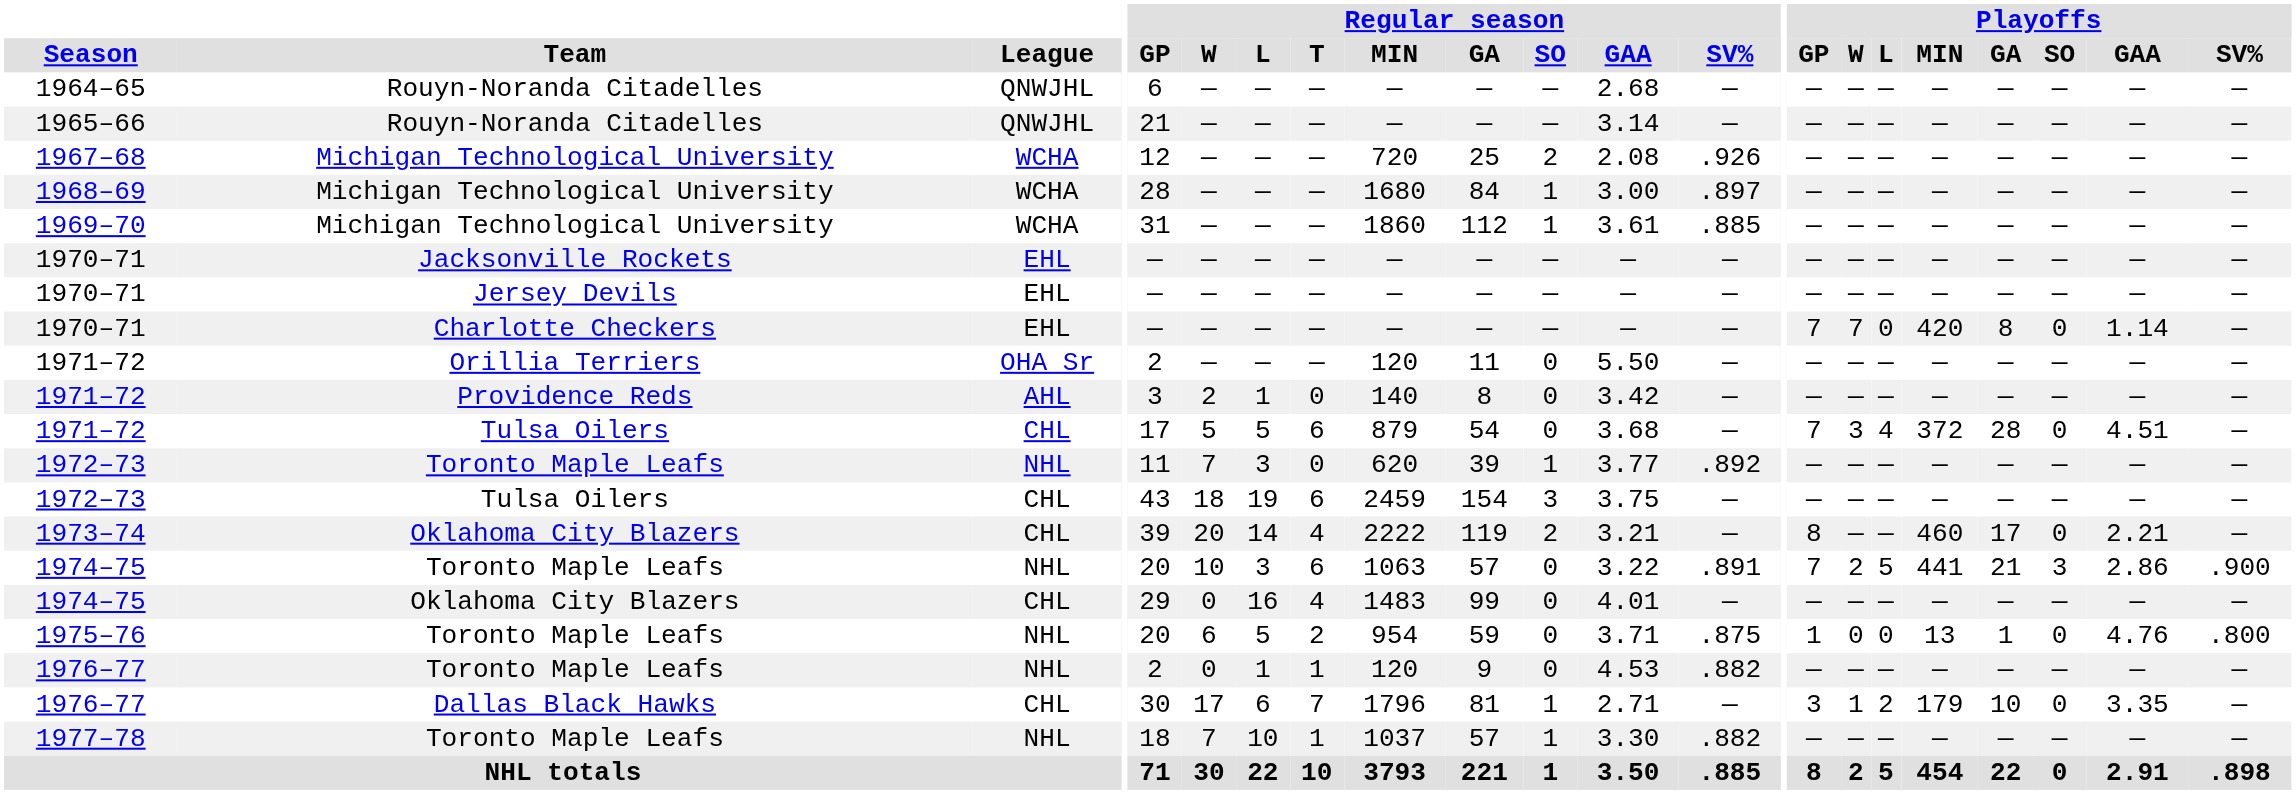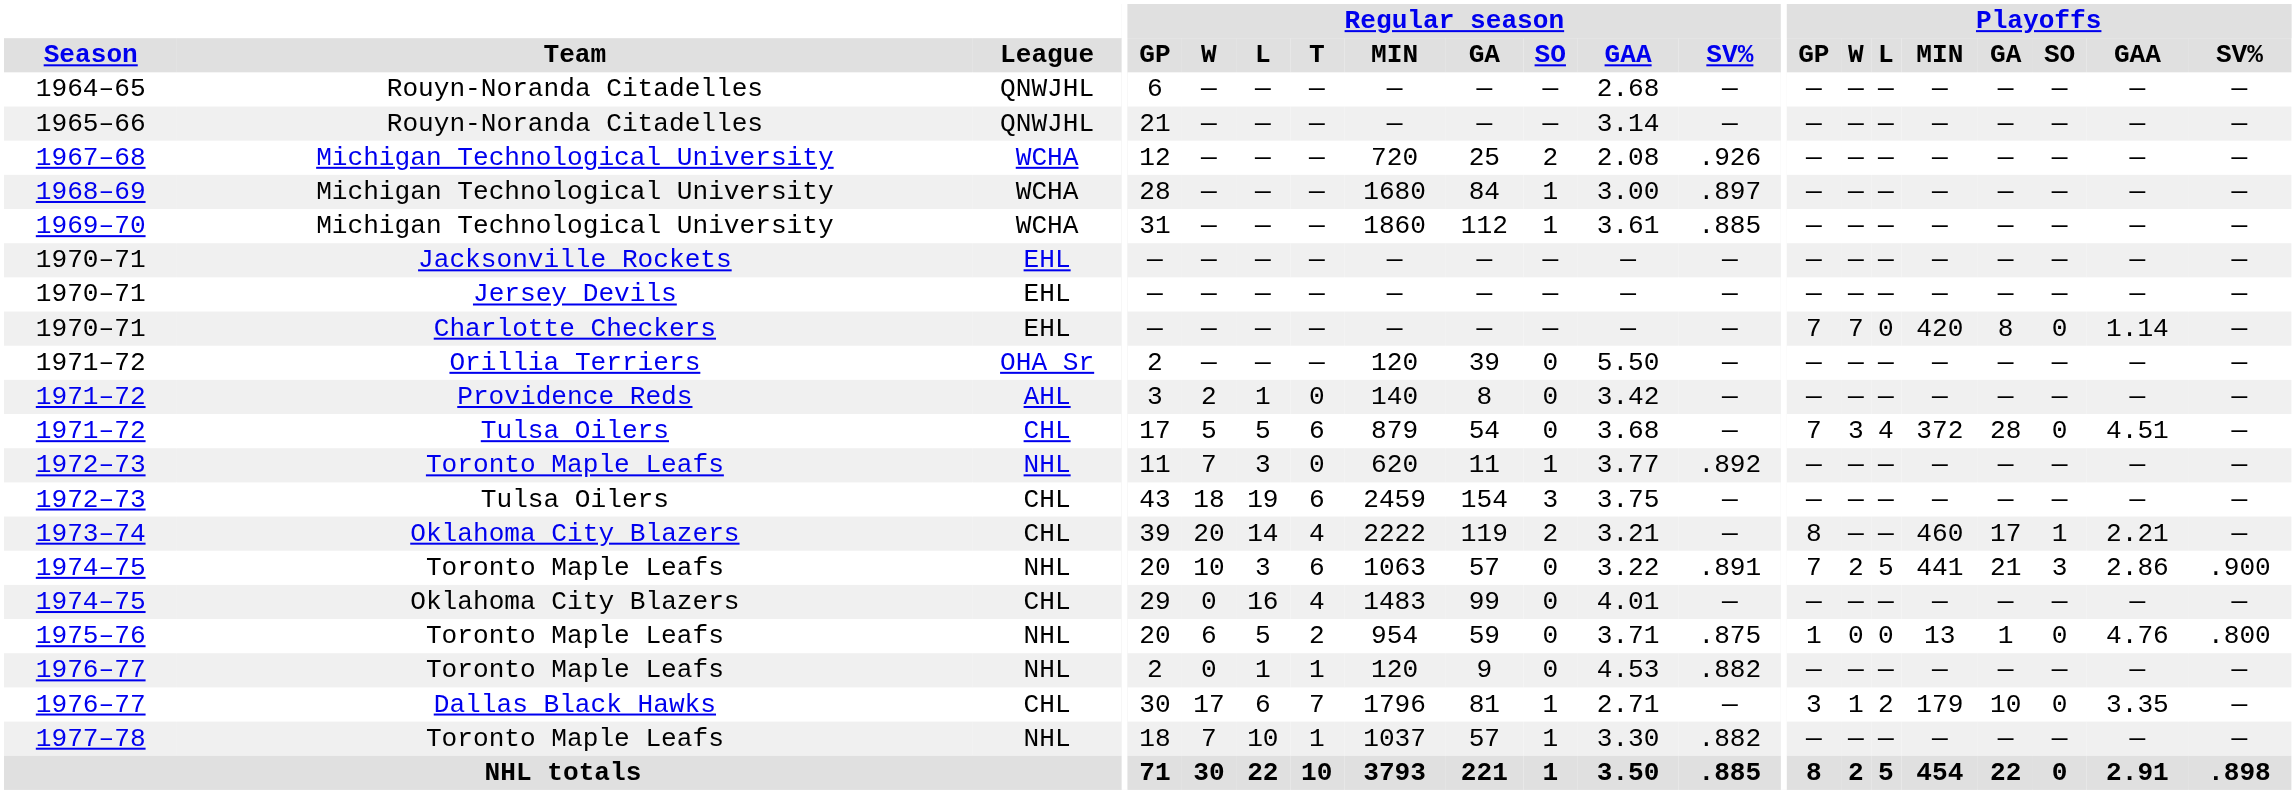 <table border="0" cellpadding="1" cellspacing="0" style="width:90%; text-align:center;">
 <tr bgcolor="#e0e0e0">
 <th colspan="3" bgcolor="#ffffff"></th>
 <th rowspan="99" bgcolor="#ffffff"></th>
 <th colspan="9" bgcolor="#e0e0e0"><a href='#'>Regular season</a></th>
 <th rowspan="99" bgcolor="#ffffff"></th>
 <th colspan="8" bgcolor="#e0e0e0"><a href='#'>Playoffs</a></th>
 </tr>
 <tr bgcolor="#e0e0e0">
 <th><a href='#'>Season</a></th>
 <th>Team</th>
 <th>League</th>
 <th>GP</th>
 <th>W</th>
 <th>L</th>
 <th>T</th>
 <th>MIN</th>
 <th>GA</th>
 <th><a href='#'>SO</a></th>
 <th><a href='#'>GAA</a></th>
 <th><a href='#'>SV%</a></th>
 <th>GP</th>
 <th>W</th>
 <th>L</th>
 <th>MIN</th>
 <th>GA</th>
 <th>SO</th>
 <th>GAA</th>
 <th>SV%</th>
 </tr>
 <tr>
 <td>1964–65</td>
 <td>Rouyn-Noranda Citadelles</td>
 <td>QNWJHL</td>
 <td>6</td>
 <td>—</td>
 <td>—</td>
 <td>—</td>
 <td>—</td>
 <td>—</td>
 <td>—</td>
 <td>2.68</td>
 <td>—</td>
 <td>—</td>
 <td>—</td>
 <td>—</td>
 <td>—</td>
 <td>—</td>
 <td>—</td>
 <td>—</td>
 <td>—</td>
 </tr>
 <tr bgcolor="#f0f0f0">
 <td>1965–66</td>
 <td>Rouyn-Noranda Citadelles</td>
 <td>QNWJHL</td>
 <td>21</td>
 <td>—</td>
 <td>—</td>
 <td>—</td>
 <td>—</td>
 <td>—</td>
 <td>—</td>
 <td>3.14</td>
 <td>—</td>
 <td>—</td>
 <td>—</td>
 <td>—</td>
 <td>—</td>
 <td>—</td>
 <td>—</td>
 <td>—</td>
 <td>—</td>
 </tr>
 <tr>
 <td><a href='#'>1967–68</a></td>
 <td><a href='#'>Michigan Technological University</a></td>
 <td><a href='#'>WCHA</a></td>
 <td>12</td>
 <td>—</td>
 <td>—</td>
 <td>—</td>
 <td>720</td>
 <td>25</td>
 <td>2</td>
 <td>2.08</td>
 <td>.926</td>
 <td>—</td>
 <td>—</td>
 <td>—</td>
 <td>—</td>
 <td>—</td>
 <td>—</td>
 <td>—</td>
 <td>—</td>
 </tr>
 <tr bgcolor="#f0f0f0">
 <td><a href='#'>1968–69</a></td>
 <td>Michigan Technological University</td>
 <td>WCHA</td>
 <td>28</td>
 <td>—</td>
 <td>—</td>
 <td>—</td>
 <td>1680</td>
 <td>84</td>
 <td>1</td>
 <td>3.00</td>
 <td>.897</td>
 <td>—</td>
 <td>—</td>
 <td>—</td>
 <td>—</td>
 <td>—</td>
 <td>—</td>
 <td>—</td>
 <td>—</td>
 </tr>
 <tr>
 <td><a href='#'>1969–70</a></td>
 <td>Michigan Technological University</td>
 <td>WCHA</td>
 <td>31</td>
 <td>—</td>
 <td>—</td>
 <td>—</td>
 <td>1860</td>
 <td>112</td>
 <td>1</td>
 <td>3.61</td>
 <td>.885</td>
 <td>—</td>
 <td>—</td>
 <td>—</td>
 <td>—</td>
 <td>—</td>
 <td>—</td>
 <td>—</td>
 <td>—</td>
 </tr>
 <tr bgcolor="#f0f0f0">
 <td>1970–71</td>
 <td><a href='#'>Jacksonville Rockets</a></td>
 <td><a href='#'>EHL</a></td>
 <td>—</td>
 <td>—</td>
 <td>—</td>
 <td>—</td>
 <td>—</td>
 <td>—</td>
 <td>—</td>
 <td>—</td>
 <td>—</td>
 <td>—</td>
 <td>—</td>
 <td>—</td>
 <td>—</td>
 <td>—</td>
 <td>—</td>
 <td>—</td>
 <td>—</td>
 </tr>
 <tr>
 <td>1970–71</td>
 <td><a href='#'>Jersey Devils</a></td>
 <td>EHL</td>
 <td>—</td>
 <td>—</td>
 <td>—</td>
 <td>—</td>
 <td>—</td>
 <td>—</td>
 <td>—</td>
 <td>—</td>
 <td>—</td>
 <td>—</td>
 <td>—</td>
 <td>—</td>
 <td>—</td>
 <td>—</td>
 <td>—</td>
 <td>—</td>
 <td>—</td>
 </tr>
 <tr bgcolor="#f0f0f0">
 <td>1970–71</td>
 <td><a href='#'>Charlotte Checkers</a></td>
 <td>EHL</td>
 <td>—</td>
 <td>—</td>
 <td>—</td>
 <td>—</td>
 <td>—</td>
 <td>—</td>
 <td>—</td>
 <td>—</td>
 <td>—</td>
 <td>7</td>
 <td>7</td>
 <td>0</td>
 <td>420</td>
 <td>8</td>
 <td>0</td>
 <td>1.14</td>
 <td>—</td>
 </tr>
 <tr>
 <td>1971–72</td>
 <td><a href='#'>Orillia Terriers</a></td>
 <td><a href='#'>OHA Sr</a></td>
 <td>2</td>
 <td>—</td>
 <td>—</td>
 <td>—</td>
 <td>120</td>
-<td>11</td>
+<td>39</td>
 <td>0</td>
 <td>5.50</td>
 <td>—</td>
 <td>—</td>
 <td>—</td>
 <td>—</td>
 <td>—</td>
 <td>—</td>
 <td>—</td>
 <td>—</td>
 <td>—</td>
 </tr>
 <tr bgcolor="#f0f0f0">
 <td><a href='#'>1971–72</a></td>
 <td><a href='#'>Providence Reds</a></td>
 <td><a href='#'>AHL</a></td>
 <td>3</td>
 <td>2</td>
 <td>1</td>
 <td>0</td>
 <td>140</td>
 <td>8</td>
 <td>0</td>
 <td>3.42</td>
 <td>—</td>
 <td>—</td>
 <td>—</td>
 <td>—</td>
 <td>—</td>
 <td>—</td>
 <td>—</td>
 <td>—</td>
 <td>—</td>
 </tr>
 <tr>
 <td><a href='#'>1971–72</a></td>
 <td><a href='#'>Tulsa Oilers</a></td>
 <td><a href='#'>CHL</a></td>
 <td>17</td>
 <td>5</td>
 <td>5</td>
 <td>6</td>
 <td>879</td>
 <td>54</td>
 <td>0</td>
 <td>3.68</td>
 <td>—</td>
 <td>7</td>
 <td>3</td>
 <td>4</td>
 <td>372</td>
 <td>28</td>
 <td>0</td>
 <td>4.51</td>
 <td>—</td>
 </tr>
 <tr bgcolor="#f0f0f0">
 <td><a href='#'>1972–73</a></td>
 <td><a href='#'>Toronto Maple Leafs</a></td>
 <td><a href='#'>NHL</a></td>
 <td>11</td>
 <td>7</td>
 <td>3</td>
 <td>0</td>
 <td>620</td>
-<td>39</td>
+<td>11</td>
 <td>1</td>
 <td>3.77</td>
 <td>.892</td>
 <td>—</td>
 <td>—</td>
 <td>—</td>
 <td>—</td>
 <td>—</td>
 <td>—</td>
 <td>—</td>
 <td>—</td>
 </tr>
 <tr>
 <td><a href='#'>1972–73</a></td>
 <td>Tulsa Oilers</td>
 <td>CHL</td>
 <td>43</td>
 <td>18</td>
 <td>19</td>
 <td>6</td>
 <td>2459</td>
 <td>154</td>
 <td>3</td>
 <td>3.75</td>
 <td>—</td>
 <td>—</td>
 <td>—</td>
 <td>—</td>
 <td>—</td>
 <td>—</td>
 <td>—</td>
 <td>—</td>
 <td>—</td>
 </tr>
 <tr bgcolor="#f0f0f0">
 <td><a href='#'>1973–74</a></td>
 <td><a href='#'>Oklahoma City Blazers</a></td>
 <td>CHL</td>
 <td>39</td>
 <td>20</td>
 <td>14</td>
 <td>4</td>
 <td>2222</td>
 <td>119</td>
 <td>2</td>
 <td>3.21</td>
 <td>—</td>
 <td>8</td>
 <td>—</td>
 <td>—</td>
 <td>460</td>
 <td>17</td>
-<td>0</td>
+<td>1</td>
 <td>2.21</td>
 <td>—</td>
 </tr>
 <tr>
 <td><a href='#'>1974–75</a></td>
 <td>Toronto Maple Leafs</td>
 <td>NHL</td>
 <td>20</td>
 <td>10</td>
 <td>3</td>
 <td>6</td>
 <td>1063</td>
 <td>57</td>
 <td>0</td>
 <td>3.22</td>
 <td>.891</td>
 <td>7</td>
 <td>2</td>
 <td>5</td>
 <td>441</td>
 <td>21</td>
 <td>3</td>
 <td>2.86</td>
 <td>.900</td>
 </tr>
 <tr bgcolor="#f0f0f0">
 <td><a href='#'>1974–75</a></td>
 <td>Oklahoma City Blazers</td>
 <td>CHL</td>
 <td>29</td>
 <td>0</td>
 <td>16</td>
 <td>4</td>
 <td>1483</td>
 <td>99</td>
 <td>0</td>
 <td>4.01</td>
 <td>—</td>
 <td>—</td>
 <td>—</td>
 <td>—</td>
 <td>—</td>
 <td>—</td>
 <td>—</td>
 <td>—</td>
 <td>—</td>
 </tr>
 <tr>
 <td><a href='#'>1975–76</a></td>
 <td>Toronto Maple Leafs</td>
 <td>NHL</td>
 <td>20</td>
 <td>6</td>
 <td>5</td>
 <td>2</td>
 <td>954</td>
 <td>59</td>
 <td>0</td>
 <td>3.71</td>
 <td>.875</td>
 <td>1</td>
 <td>0</td>
 <td>0</td>
 <td>13</td>
 <td>1</td>
 <td>0</td>
 <td>4.76</td>
 <td>.800</td>
 </tr>
 <tr bgcolor="#f0f0f0">
 <td><a href='#'>1976–77</a></td>
 <td>Toronto Maple Leafs</td>
 <td>NHL</td>
 <td>2</td>
 <td>0</td>
 <td>1</td>
 <td>1</td>
 <td>120</td>
 <td>9</td>
 <td>0</td>
 <td>4.53</td>
 <td>.882</td>
 <td>—</td>
 <td>—</td>
 <td>—</td>
 <td>—</td>
 <td>—</td>
 <td>—</td>
 <td>—</td>
 <td>—</td>
 </tr>
 <tr>
 <td><a href='#'>1976–77</a></td>
 <td><a href='#'>Dallas Black Hawks</a></td>
 <td>CHL</td>
 <td>30</td>
 <td>17</td>
 <td>6</td>
 <td>7</td>
 <td>1796</td>
 <td>81</td>
 <td>1</td>
 <td>2.71</td>
 <td>—</td>
 <td>3</td>
 <td>1</td>
 <td>2</td>
 <td>179</td>
 <td>10</td>
 <td>0</td>
 <td>3.35</td>
 <td>—</td>
 </tr>
 <tr bgcolor="#f0f0f0">
 <td><a href='#'>1977–78</a></td>
 <td>Toronto Maple Leafs</td>
 <td>NHL</td>
 <td>18</td>
 <td>7</td>
 <td>10</td>
 <td>1</td>
 <td>1037</td>
 <td>57</td>
 <td>1</td>
 <td>3.30</td>
 <td>.882</td>
 <td>—</td>
 <td>—</td>
 <td>—</td>
 <td>—</td>
 <td>—</td>
 <td>—</td>
 <td>—</td>
 <td>—</td>
 </tr>
 <tr bgcolor="#e0e0e0">
 <th colspan=3>NHL totals</th>
 <th>71</th>
 <th>30</th>
 <th>22</th>
 <th>10</th>
 <th>3793</th>
 <th>221</th>
 <th>1</th>
 <th>3.50</th>
 <th>.885</th>
 <th>8</th>
 <th>2</th>
 <th>5</th>
 <th>454</th>
 <th>22</th>
 <th>0</th>
 <th>2.91</th>
 <th>.898</th>
 </tr>
 </table>
